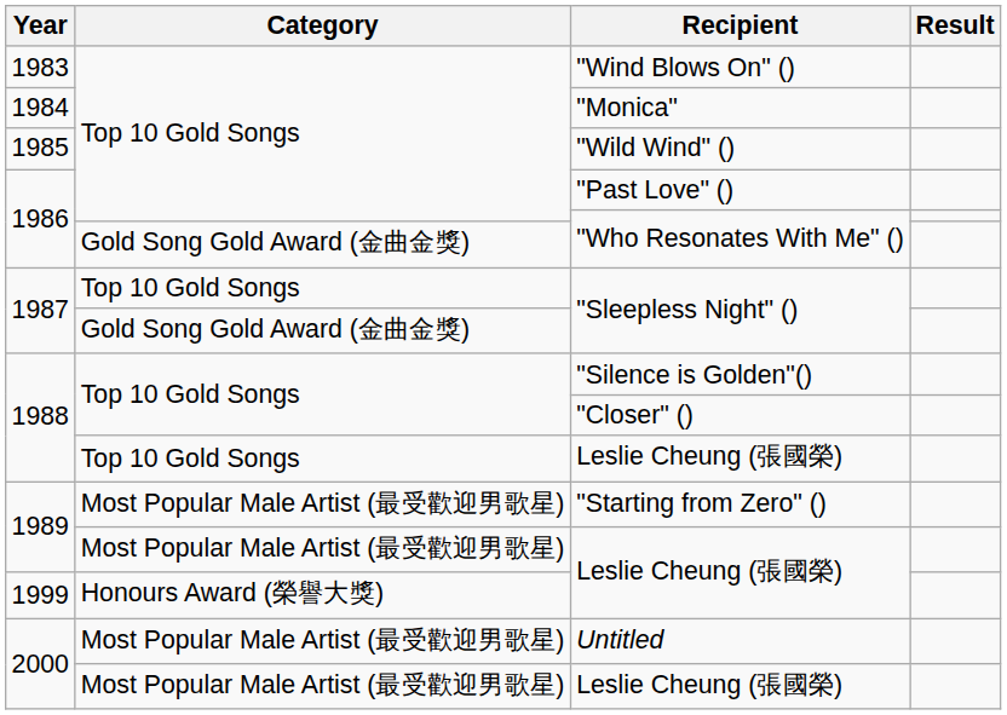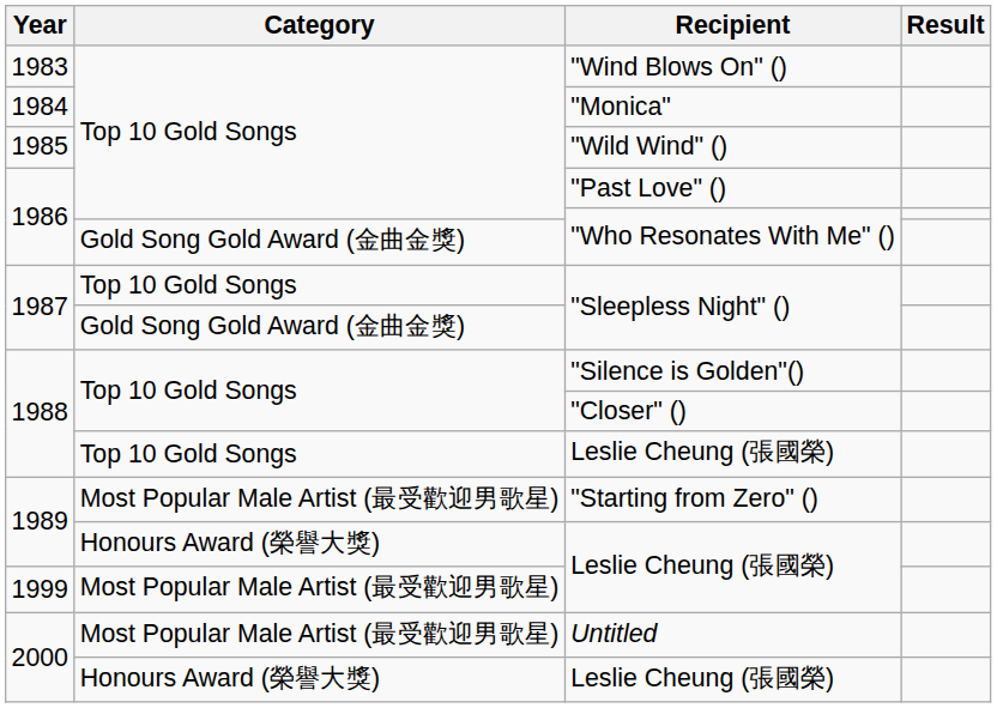 <table class="wikitable">
 <tr>
 <th>Year</th>
 <th>Category</th>
 <th>Recipient</th>
 <th>Result</th>
 </tr>
 <tr>
 <td>1983</td>
 <td rowspan="5">Top 10 Gold Songs</td>
 <td>"Wind Blows On" ()</td>
 <td></td>
 </tr>
 <tr>
 <td>1984</td>
 <td>"Monica"</td>
 <td></td>
 </tr>
 <tr>
 <td>1985</td>
 <td>"Wild Wind" ()</td>
 <td></td>
 </tr>
 <tr>
 <td rowspan="3">1986</td>
 <td>"Past Love" ()</td>
 <td></td>
 </tr>
 <tr>
 <td rowspan="2">"Who Resonates With Me" ()</td>
 <td></td>
 </tr>
 <tr>
 <td>Gold Song Gold Award (金曲金獎)</td>
 <td></td>
 </tr>
 <tr>
 <td rowspan="2">1987</td>
 <td>Top 10 Gold Songs</td>
 <td rowspan="2">"Sleepless Night" ()</td>
 <td></td>
 </tr>
 <tr>
 <td>Gold Song Gold Award (金曲金獎)</td>
 <td></td>
 </tr>
 <tr>
 <td rowspan="3">1988</td>
 <td rowspan="2">Top 10 Gold Songs</td>
 <td>"Silence is Golden"()</td>
 <td></td>
 </tr>
 <tr>
 <td>"Closer" ()</td>
 <td></td>
 </tr>
 <tr>
 <td>Top 10 Gold Songs</td>
 <td>Leslie Cheung (張國榮)</td>
 <td></td>
 </tr>
 <tr>
 <td rowspan="2">1989</td>
 <td>Most Popular Male Artist (最受歡迎男歌星)</td>
 <td>"Starting from Zero" ()</td>
 <td></td>
 </tr>
 <tr>
-<td>Most Popular Male Artist (最受歡迎男歌星)</td>
+<td>Honours Award (榮譽大獎)</td>
 <td rowspan="2">Leslie Cheung (張國榮)</td>
 <td></td>
 </tr>
 <tr>
 <td>1999</td>
-<td>Honours Award (榮譽大獎)</td>
+<td>Most Popular Male Artist (最受歡迎男歌星)</td>
 <td></td>
 </tr>
 <tr>
 <td rowspan="2">2000</td>
 <td>Most Popular Male Artist (最受歡迎男歌星)</td>
 <td><em>Untitled</em></td>
 <td></td>
 </tr>
 <tr>
-<td>Most Popular Male Artist (最受歡迎男歌星)</td>
+<td>Honours Award (榮譽大獎)</td>
 <td>Leslie Cheung (張國榮)</td>
 <td></td>
 </tr>
 </table>
